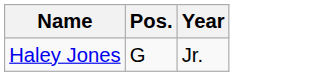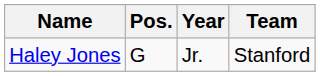 <table class="wikitable sortable" style="font-size:110%;" border="1">
 <tr>
 <th>Name</th>
 <th>Pos.</th>
 <th>Year</th>
+<th>Team</th>
 </tr>
 <tr>
 <td><a href='#'>Haley Jones</a></td>
 <td>G</td>
 <td>Jr.</td>
+<td>Stanford</td>
 </tr>
 </table>
